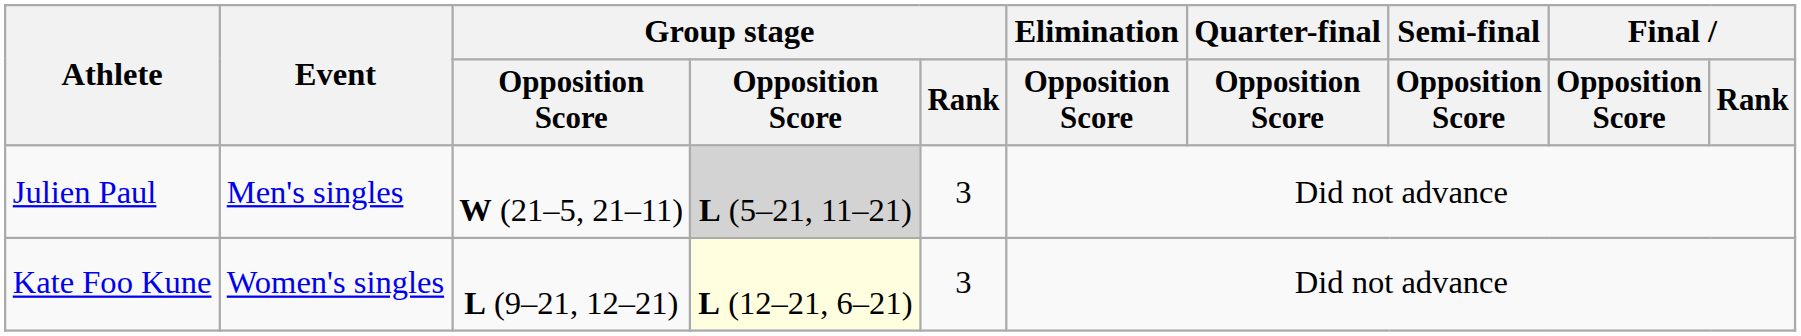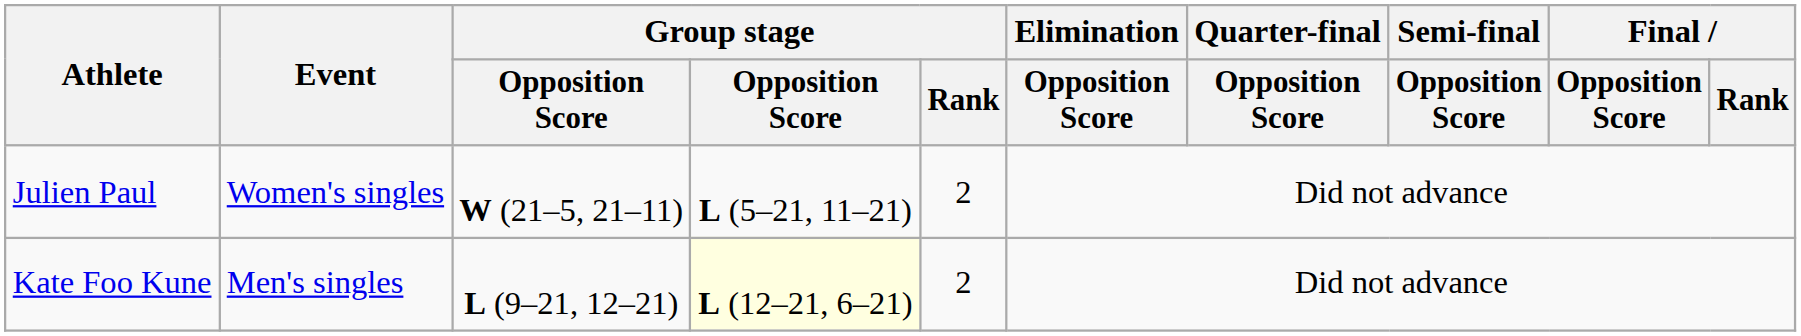 <table class="wikitable" style="font-size:90%">
 <tr>
 <th rowspan="2">Athlete</th>
 <th rowspan="2">Event</th>
 <th colspan="3">Group stage</th>
 <th>Elimination</th>
 <th>Quarter-final</th>
 <th>Semi-final</th>
 <th colspan="2">Final / </th>
 </tr>
 <tr style="font-size:95%">
 <th>Opposition<br>Score</th>
 <th>Opposition<br>Score</th>
 <th>Rank</th>
 <th>Opposition<br>Score</th>
 <th>Opposition<br>Score</th>
 <th>Opposition<br>Score</th>
 <th>Opposition<br>Score</th>
 <th>Rank</th>
 </tr>
 <tr align="center">
 <td align="left"><a href='#'>Julien Paul</a></td>
-<td align="left"><a href='#'>Men's singles</a></td>
+<td align="left"><a href='#'>Women's singles</a></td>
 <td><br><strong>W</strong> (21–5, 21–11)</td>
-<td style="background: lightgrey;"><br><strong>L</strong> (5–21, 11–21)</td>
-<td>3</td>
+<td><br><strong>L</strong> (5–21, 11–21)</td>
+<td>2</td>
 <td colspan="6">Did not advance</td>
 </tr>
 <tr align="center">
 <td align="left"><a href='#'>Kate Foo Kune</a></td>
-<td align="left"><a href='#'>Women's singles</a></td>
+<td align="left"><a href='#'>Men's singles</a></td>
 <td><br><strong>L</strong> (9–21, 12–21)</td>
 <td style="background: lightyellow;"><br><strong>L</strong> (12–21, 6–21)</td>
-<td>3</td>
+<td>2</td>
 <td colspan="6">Did not advance</td>
 </tr>
 </table>
